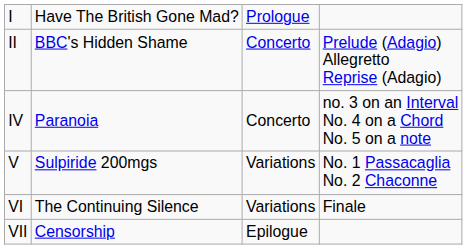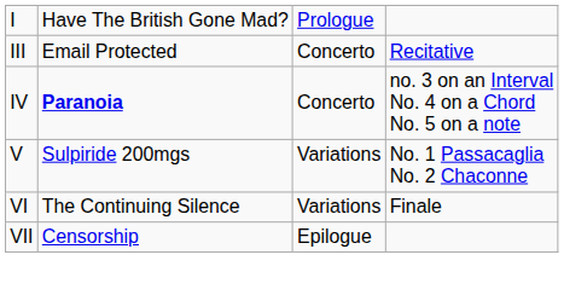 <table class="wikitable">
 <tr>
 <td>I</td>
 <td>Have The British Gone Mad?</td>
 <td><a href='#'>Prologue</a></td>
 </tr>
-<tr valign="top">
-<td>II</td>
-<td><a href='#'>BBC</a>'s Hidden Shame</td>
-<td><a href='#'>Concerto</a></td>
-<td><a href='#'>Prelude</a> (<a href='#'>Adagio</a>)<br>Allegretto<br><a href='#'>Reprise</a> (Adagio)</td>
+<tr>
+<td>III</td>
+<td>Email Protected</td>
+<td>Concerto</td>
+<td><a href='#'>Recitative</a></td>
 </tr>
 <tr>
 <td>IV</td>
-<td><a href='#'>Paranoia</a></td>
+<td><strong><a href='#'>Paranoia</a></strong></td>
 <td>Concerto</td>
 <td>no. 3 on an <a href='#'>Interval</a><br>No. 4 on a <a href='#'>Chord</a><br>No. 5 on a <a href='#'>note</a></td>
 </tr>
 <tr valign="top">
 <td>V</td>
 <td><a href='#'>Sulpiride</a> 200mgs</td>
 <td>Variations</td>
 <td>No. 1 <a href='#'>Passacaglia</a><br>No. 2 <a href='#'>Chaconne</a></td>
 </tr>
 <tr valign="top">
 <td>VI</td>
 <td>The Continuing Silence</td>
 <td>Variations</td>
 <td>Finale</td>
 </tr>
 <tr>
 <td>VII</td>
 <td><a href='#'>Censorship</a></td>
 <td>Epilogue</td>
 </tr>
 </table>
